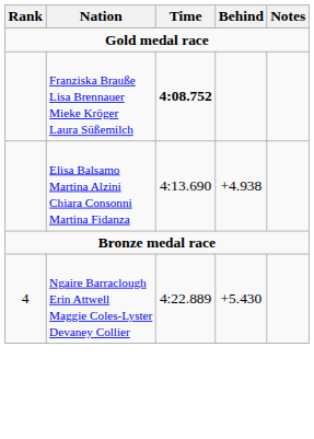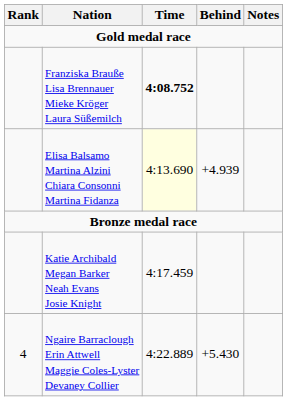 <table class="wikitable" style="text-align:center">
 <tr>
 <th>Rank</th>
 <th>Nation</th>
 <th>Time</th>
 <th>Behind</th>
 <th>Notes</th>
 </tr>
 <tr>
 <td colspan=5><strong>Gold medal race</strong></td>
 </tr>
 <tr>
 <td></td>
 <td align=left><br><small><a href='#'>Franziska Brauße</a><br><a href='#'>Lisa Brennauer</a><br><a href='#'>Mieke Kröger</a><br><a href='#'>Laura Süßemilch</a></small></td>
 <td><strong>4:08.752</strong></td>
 <td></td>
 <td></td>
 </tr>
 <tr>
 <td></td>
 <td align=left><br><small><a href='#'>Elisa Balsamo</a><br><a href='#'>Martina Alzini</a><br><a href='#'>Chiara Consonni</a><br><a href='#'>Martina Fidanza</a></small></td>
-<td>4:13.690</td>
-<td>+4.938</td>
+<td style="background: lightyellow;">4:13.690</td>
+<td>+4.939</td>
 <td></td>
 </tr>
 <tr>
 <td colspan=5><strong>Bronze medal race</strong></td>
+</tr>
+<tr>
+<td></td>
+<td align=left><br><small><a href='#'>Katie Archibald</a><br><a href='#'>Megan Barker</a><br><a href='#'>Neah Evans</a><br><a href='#'>Josie Knight</a></small></td>
+<td>4:17.459</td>
+<td></td>
+<td></td>
 </tr>
 <tr>
 <td>4</td>
 <td align=left><br><small><a href='#'>Ngaire Barraclough</a><br><a href='#'>Erin Attwell</a><br><a href='#'>Maggie Coles-Lyster</a><br><a href='#'>Devaney Collier</a></small></td>
 <td>4:22.889</td>
 <td>+5.430</td>
 <td></td>
 </tr>
 </table>
